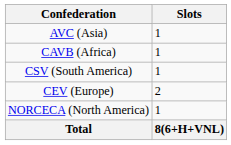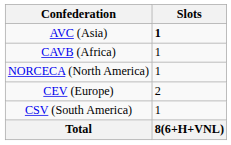 <table class="wikitable" style="margin:0 auto;">
 <tr>
 <th>Confederation</th>
 <th>Slots</th>
 </tr>
 <tr>
 <td style="text-align:center;"><a href='#'>AVC</a> (Asia)</td>
-<td>1</td>
+<td><strong>1</strong></td>
 </tr>
 <tr>
 <td style="text-align:center;"><a href='#'>CAVB</a> (Africa)</td>
 <td>1</td>
 </tr>
 <tr>
-<td style="text-align:center;"><a href='#'>CSV</a> (South America)</td>
+<td style="text-align:center;"><a href='#'>NORCECA</a> (North America)</td>
 <td>1</td>
 </tr>
 <tr>
 <td style="text-align:center;"><a href='#'>CEV</a> (Europe)</td>
 <td>2</td>
 </tr>
 <tr>
-<td style="text-align:center;"><a href='#'>NORCECA</a> (North America)</td>
+<td style="text-align:center;"><a href='#'>CSV</a> (South America)</td>
 <td>1</td>
 </tr>
 <tr>
 <th>Total</th>
 <th>8(6+H+VNL)</th>
 </tr>
 </table>
